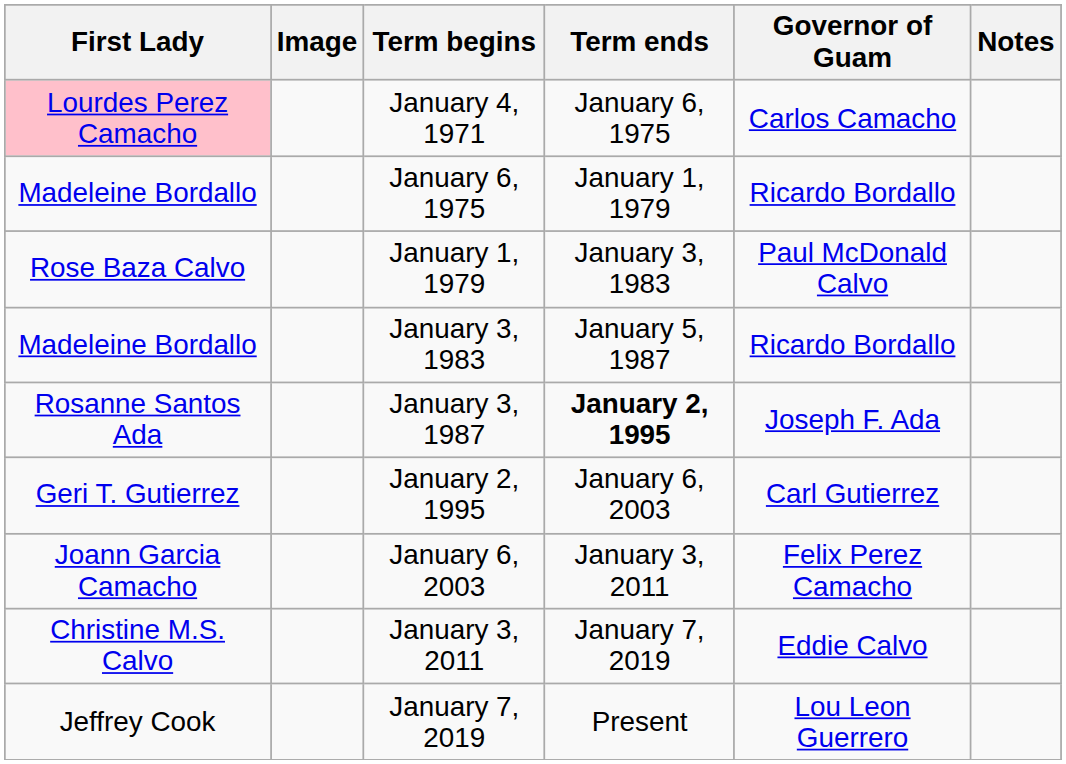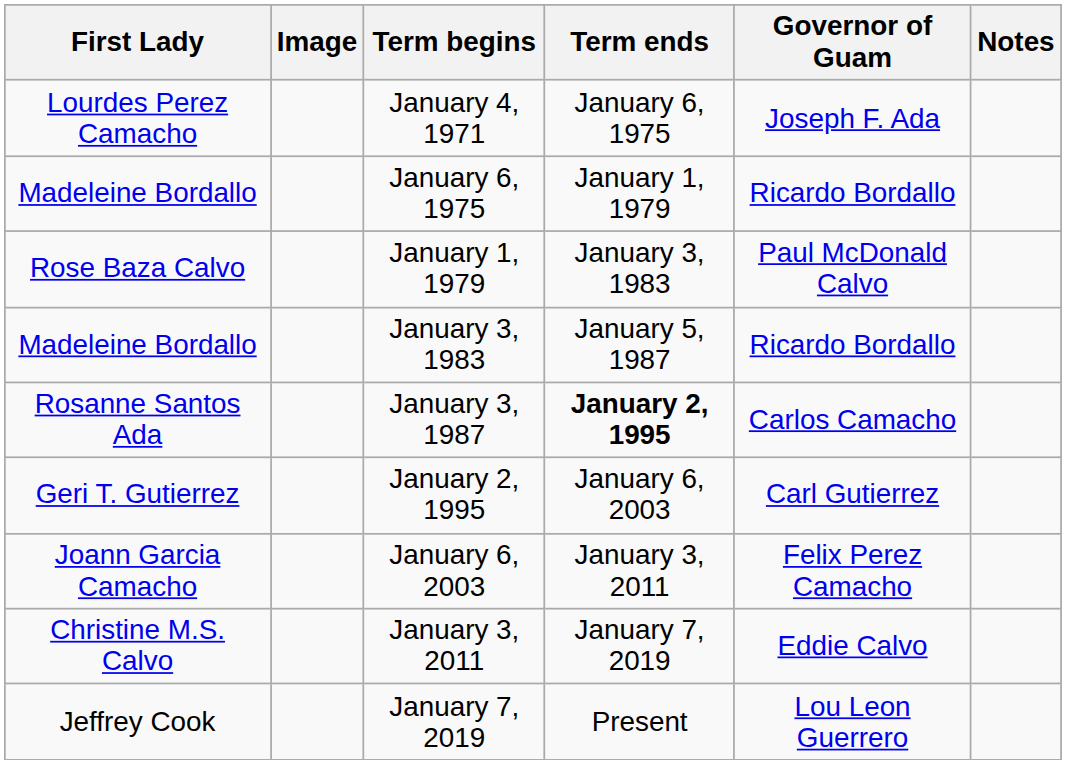 <table class="wikitable" style="text-align:center">
 <tr>
 <th>First Lady</th>
 <th>Image</th>
 <th>Term begins</th>
 <th>Term ends</th>
 <th>Governor of Guam</th>
 <th>Notes</th>
 </tr>
 <tr>
-<td style="background: pink;"><a href='#'>Lourdes Perez Camacho</a></td>
+<td><a href='#'>Lourdes Perez Camacho</a></td>
 <td></td>
 <td>January 4, 1971</td>
 <td>January 6, 1975</td>
-<td><a href='#'>Carlos Camacho</a></td>
+<td><a href='#'>Joseph F. Ada</a></td>
 <td></td>
 </tr>
 <tr>
 <td><a href='#'>Madeleine Bordallo</a></td>
 <td></td>
 <td>January 6, 1975</td>
 <td>January 1, 1979</td>
 <td><a href='#'>Ricardo Bordallo</a></td>
 <td></td>
 </tr>
 <tr>
 <td><a href='#'>Rose Baza Calvo</a></td>
 <td></td>
 <td>January 1, 1979</td>
 <td>January 3, 1983</td>
 <td><a href='#'>Paul McDonald Calvo</a></td>
 <td></td>
 </tr>
 <tr>
 <td><a href='#'>Madeleine Bordallo</a></td>
 <td></td>
 <td>January 3, 1983</td>
 <td>January 5, 1987</td>
 <td><a href='#'>Ricardo Bordallo</a></td>
 <td></td>
 </tr>
 <tr>
 <td><a href='#'>Rosanne Santos Ada</a></td>
 <td></td>
 <td>January 3, 1987</td>
 <td><strong>January 2, 1995</strong></td>
-<td><a href='#'>Joseph F. Ada</a></td>
+<td><a href='#'>Carlos Camacho</a></td>
 <td></td>
 </tr>
 <tr>
 <td><a href='#'>Geri T. Gutierrez</a></td>
 <td></td>
 <td>January 2, 1995</td>
 <td>January 6, 2003</td>
 <td><a href='#'>Carl Gutierrez</a></td>
 <td></td>
 </tr>
 <tr>
 <td><a href='#'>Joann Garcia Camacho</a></td>
 <td></td>
 <td>January 6, 2003</td>
 <td>January 3, 2011</td>
 <td><a href='#'>Felix Perez Camacho</a></td>
 <td></td>
 </tr>
 <tr>
 <td><a href='#'>Christine M.S. Calvo</a></td>
 <td></td>
 <td>January 3, 2011</td>
 <td>January 7, 2019</td>
 <td><a href='#'>Eddie Calvo</a></td>
 <td></td>
 </tr>
 <tr>
 <td>Jeffrey Cook</td>
 <td></td>
 <td>January 7, 2019</td>
 <td>Present</td>
 <td><a href='#'>Lou Leon Guerrero</a></td>
 <td></td>
 </tr>
 <tr>
 </tr>
 </table>
